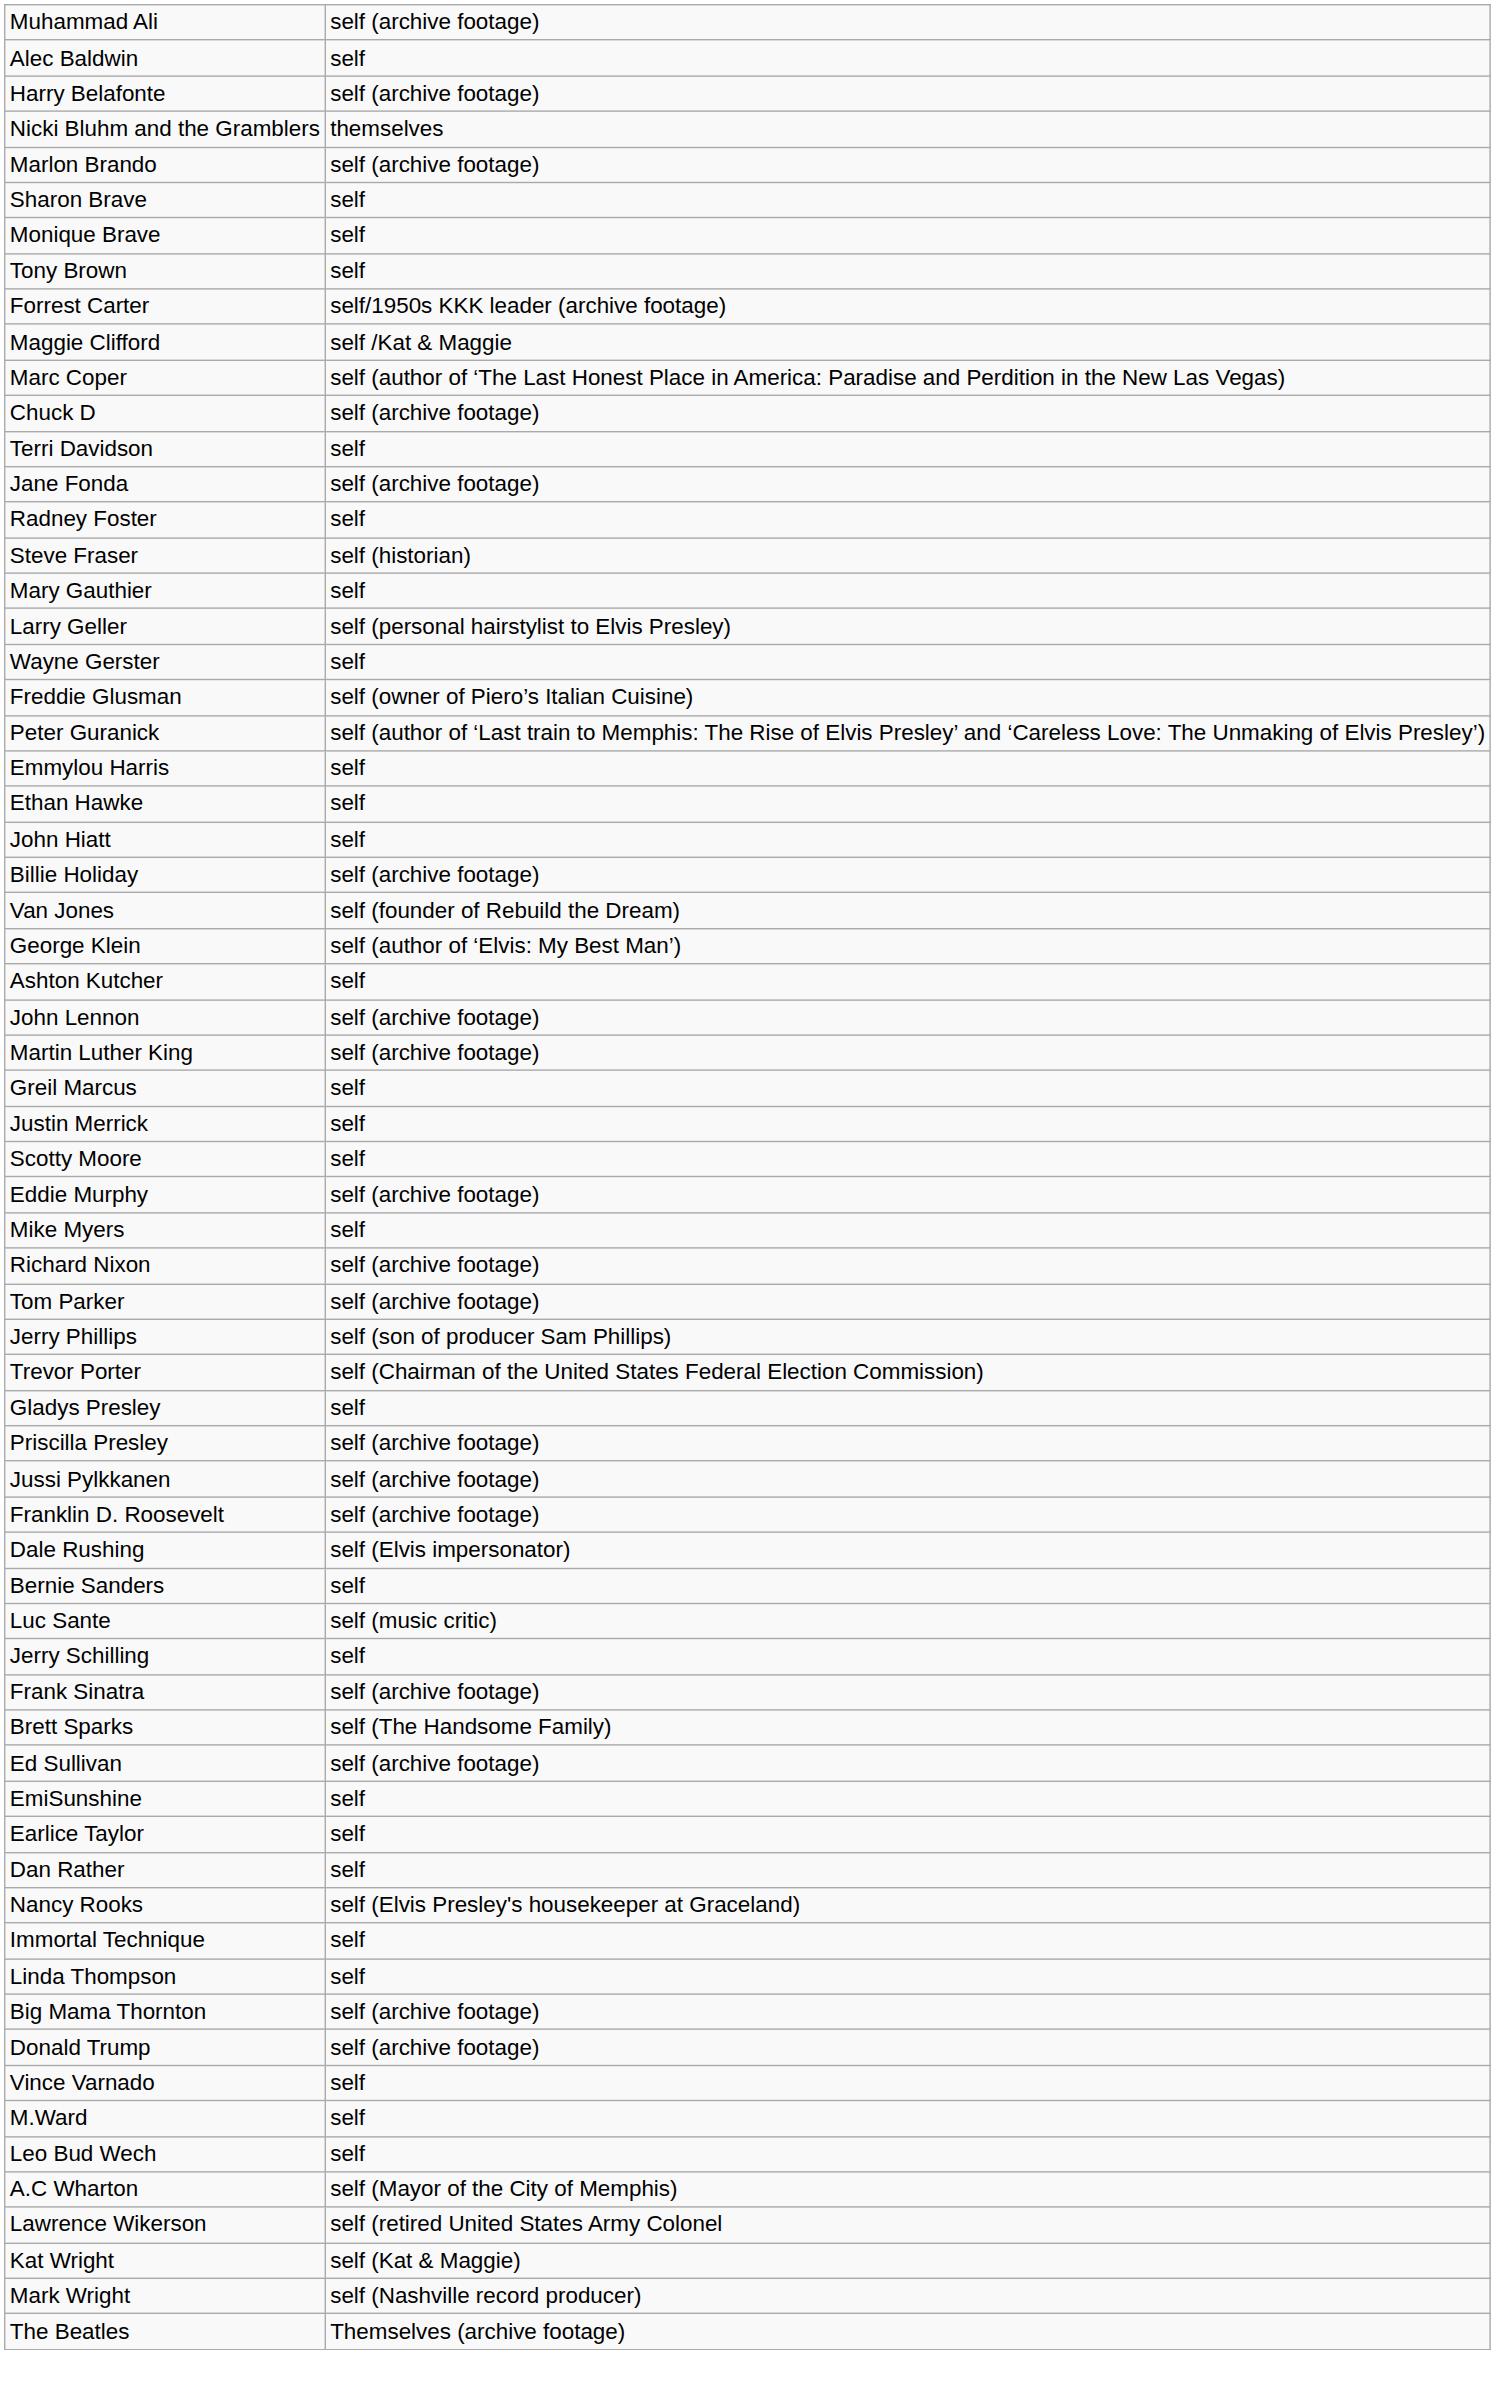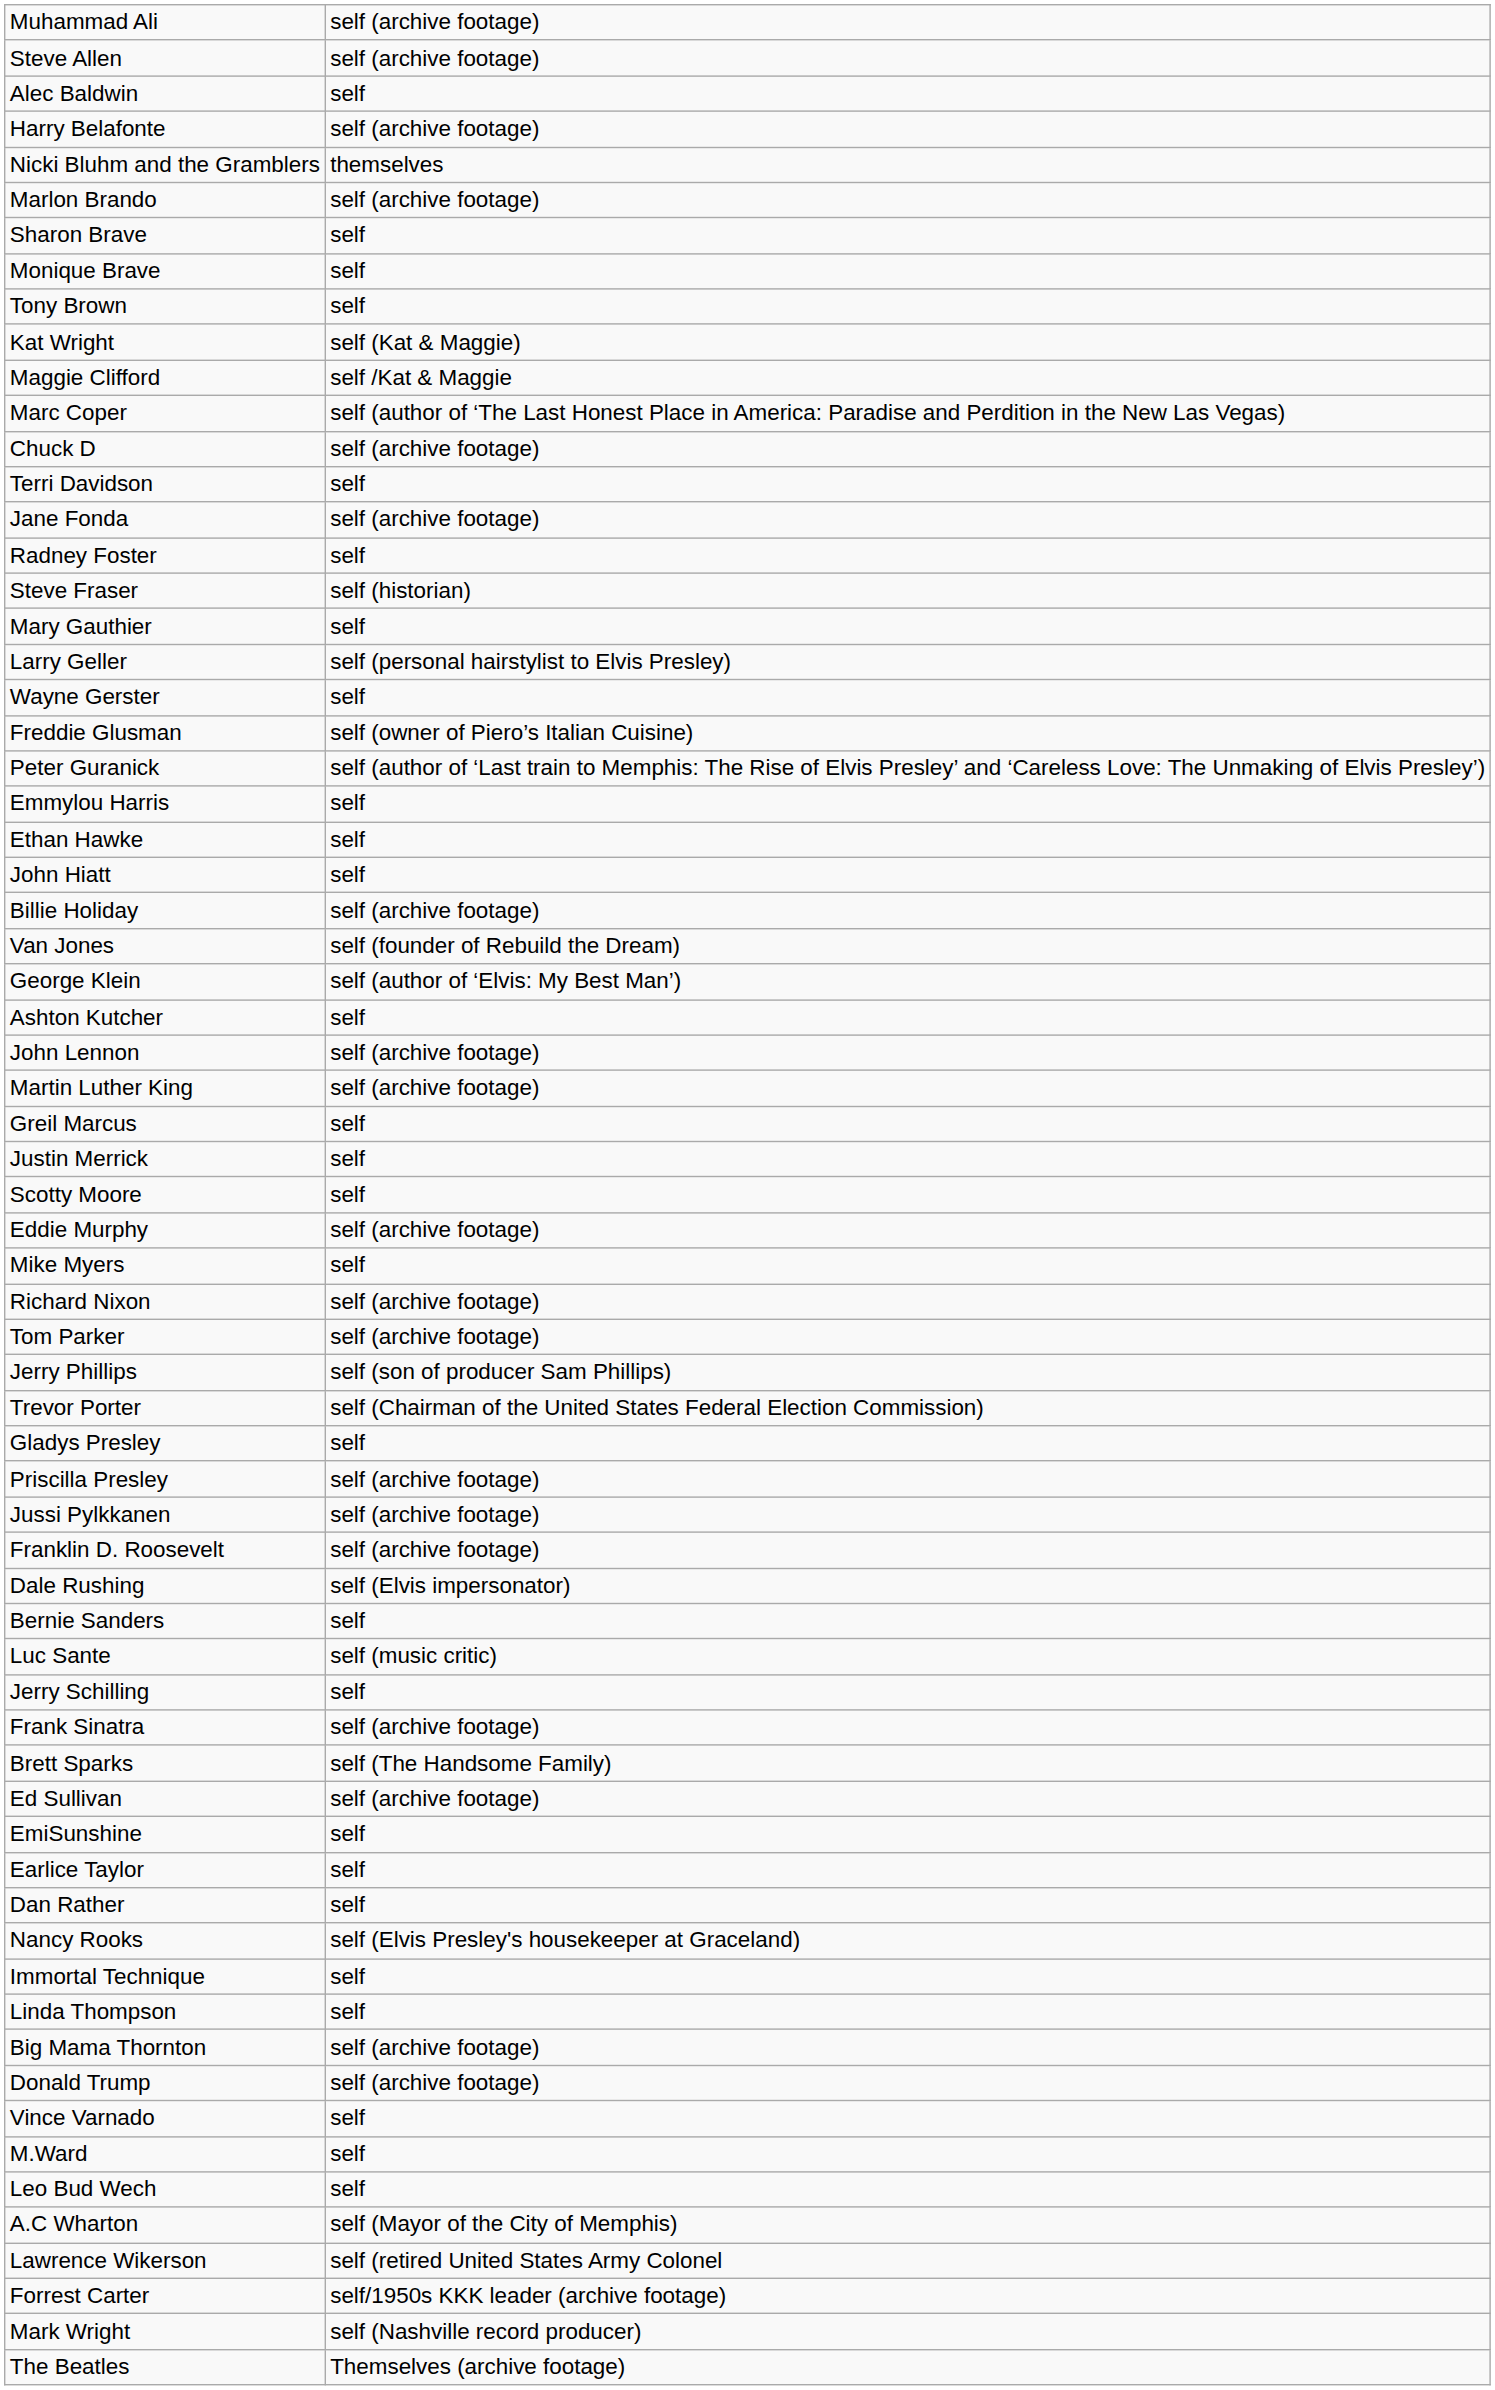 <table class="wikitable">
 <tr>
 <td>Muhammad Ali</td>
+<td>self (archive footage)</td>
+</tr>
+<tr>
+<td>Steve Allen</td>
 <td>self (archive footage)</td>
 </tr>
 <tr>
 <td>Alec Baldwin</td>
 <td>self</td>
 </tr>
 <tr>
 <td>Harry Belafonte</td>
 <td>self (archive footage)</td>
 </tr>
 <tr>
 <td>Nicki Bluhm and the Gramblers</td>
 <td>themselves</td>
 </tr>
 <tr>
 <td>Marlon Brando</td>
 <td>self (archive footage)</td>
 </tr>
 <tr>
 <td>Sharon Brave</td>
 <td>self</td>
 </tr>
 <tr>
 <td>Monique Brave</td>
 <td>self</td>
 </tr>
 <tr>
 <td>Tony Brown</td>
 <td>self</td>
 </tr>
 <tr>
-<td>Forrest Carter</td>
-<td>self/1950s KKK leader (archive footage)</td>
+<td>Kat Wright</td>
+<td>self (Kat & Maggie)</td>
 </tr>
 <tr>
 <td>Maggie Clifford</td>
 <td>self /Kat & Maggie</td>
 </tr>
 <tr>
 <td>Marc Coper</td>
 <td>self (author of ‘The Last Honest Place in America: Paradise and Perdition in the New Las Vegas)</td>
 </tr>
 <tr>
 <td>Chuck D</td>
 <td>self (archive footage)</td>
 </tr>
 <tr>
 <td>Terri Davidson</td>
 <td>self</td>
 </tr>
 <tr>
 <td>Jane Fonda</td>
 <td>self (archive footage)</td>
 </tr>
 <tr>
 <td>Radney Foster</td>
 <td>self</td>
 </tr>
 <tr>
 <td>Steve Fraser</td>
 <td>self (historian)</td>
 </tr>
 <tr>
 <td>Mary Gauthier</td>
 <td>self</td>
 </tr>
 <tr>
 <td>Larry Geller</td>
 <td>self (personal hairstylist to Elvis Presley)</td>
 </tr>
 <tr>
 <td>Wayne Gerster</td>
 <td>self</td>
 </tr>
 <tr>
 <td>Freddie Glusman</td>
 <td>self (owner of Piero’s Italian Cuisine)</td>
 </tr>
 <tr>
 <td>Peter Guranick</td>
 <td>self (author of ‘Last train to Memphis: The Rise of Elvis Presley’ and ‘Careless Love: The Unmaking of Elvis Presley’)</td>
 </tr>
 <tr>
 <td>Emmylou Harris</td>
 <td>self</td>
 </tr>
 <tr>
 <td>Ethan Hawke</td>
 <td>self</td>
 </tr>
 <tr>
 <td>John Hiatt</td>
 <td>self</td>
 </tr>
 <tr>
 <td>Billie Holiday</td>
 <td>self (archive footage)</td>
 </tr>
 <tr>
 <td>Van Jones</td>
 <td>self (founder of Rebuild the Dream)</td>
 </tr>
 <tr>
 <td>George Klein</td>
 <td>self (author of ‘Elvis: My Best Man’)</td>
 </tr>
 <tr>
 <td>Ashton Kutcher</td>
 <td>self</td>
 </tr>
 <tr>
 <td>John Lennon</td>
 <td>self (archive footage)</td>
 </tr>
 <tr>
 <td>Martin Luther King</td>
 <td>self (archive footage)</td>
 </tr>
 <tr>
 <td>Greil Marcus</td>
 <td>self</td>
 </tr>
 <tr>
 <td>Justin Merrick</td>
 <td>self</td>
 </tr>
 <tr>
 <td>Scotty Moore</td>
 <td>self</td>
 </tr>
 <tr>
 <td>Eddie Murphy</td>
 <td>self (archive footage)</td>
 </tr>
 <tr>
 <td>Mike Myers</td>
 <td>self</td>
 </tr>
 <tr>
 <td>Richard Nixon</td>
 <td>self (archive footage)</td>
 </tr>
 <tr>
 <td>Tom Parker</td>
 <td>self (archive footage)</td>
 </tr>
 <tr>
 <td>Jerry Phillips</td>
 <td>self (son of producer Sam Phillips)</td>
 </tr>
 <tr>
 <td>Trevor Porter</td>
 <td>self (Chairman of the United States Federal Election Commission)</td>
 </tr>
 <tr>
 <td>Gladys Presley</td>
 <td>self</td>
 </tr>
 <tr>
 <td>Priscilla Presley</td>
 <td>self (archive footage)</td>
 </tr>
 <tr>
 <td>Jussi Pylkkanen</td>
 <td>self (archive footage)</td>
 </tr>
 <tr>
 <td>Franklin D. Roosevelt</td>
 <td>self (archive footage)</td>
 </tr>
 <tr>
 <td>Dale Rushing</td>
 <td>self (Elvis impersonator)</td>
 </tr>
 <tr>
 <td>Bernie Sanders</td>
 <td>self</td>
 </tr>
 <tr>
 <td>Luc Sante</td>
 <td>self (music critic)</td>
 </tr>
 <tr>
 <td>Jerry Schilling</td>
 <td>self</td>
 </tr>
 <tr>
 <td>Frank Sinatra</td>
 <td>self (archive footage)</td>
 </tr>
 <tr>
 <td>Brett Sparks</td>
 <td>self (The Handsome Family)</td>
 </tr>
 <tr>
 <td>Ed Sullivan</td>
 <td>self (archive footage)</td>
 </tr>
 <tr>
 <td>EmiSunshine</td>
 <td>self</td>
 </tr>
 <tr>
 <td>Earlice Taylor</td>
 <td>self</td>
 </tr>
 <tr>
 <td>Dan Rather</td>
 <td>self</td>
 </tr>
 <tr>
 <td>Nancy Rooks</td>
 <td>self (Elvis Presley's housekeeper at Graceland)</td>
 </tr>
 <tr>
 <td>Immortal Technique</td>
 <td>self</td>
 </tr>
 <tr>
 <td>Linda Thompson</td>
 <td>self</td>
 </tr>
 <tr>
 <td>Big Mama Thornton</td>
 <td>self (archive footage)</td>
 </tr>
 <tr>
 <td>Donald Trump</td>
 <td>self (archive footage)</td>
 </tr>
 <tr>
 <td>Vince Varnado</td>
 <td>self</td>
 </tr>
 <tr>
 <td>M.Ward</td>
 <td>self</td>
 </tr>
 <tr>
 <td>Leo Bud Wech</td>
 <td>self</td>
 </tr>
 <tr>
 <td>A.C Wharton</td>
 <td>self (Mayor of the City of Memphis)</td>
 </tr>
 <tr>
 <td>Lawrence Wikerson</td>
 <td>self (retired United States Army Colonel</td>
 </tr>
 <tr>
-<td>Kat Wright</td>
-<td>self (Kat & Maggie)</td>
+<td>Forrest Carter</td>
+<td>self/1950s KKK leader (archive footage)</td>
 </tr>
 <tr>
 <td>Mark Wright</td>
 <td>self (Nashville record producer)</td>
 </tr>
 <tr>
 <td>The Beatles</td>
 <td>Themselves (archive footage)</td>
 </tr>
 </table>
